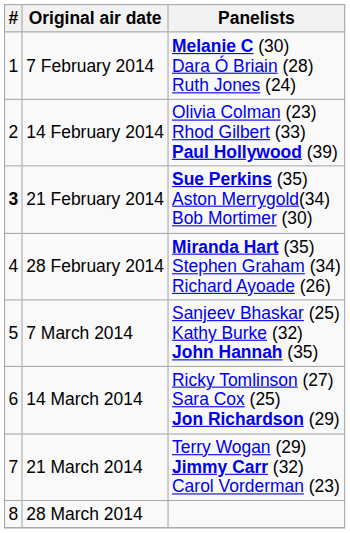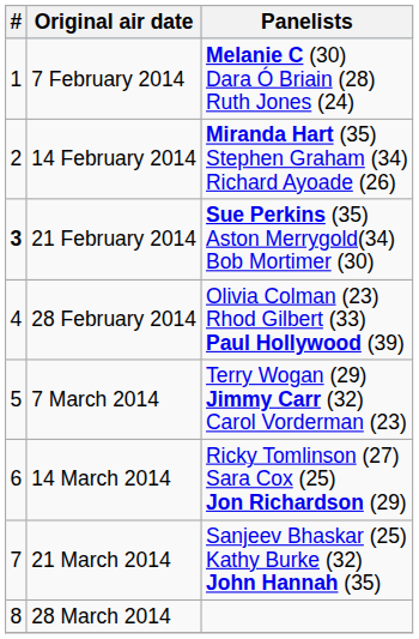 <table class="wikitable">
 <tr style="background:#b0c4de; text-align:center;">
 <th>#</th>
 <th>Original air date</th>
 <th>Panelists</th>
 </tr>
 <tr>
 <td>1</td>
 <td>7 February 2014</td>
 <td><strong><a href='#'>Melanie C</a></strong> (30)<br><a href='#'>Dara Ó Briain</a> (28)<br><a href='#'>Ruth Jones</a> (24)</td>
 </tr>
 <tr>
 <td>2</td>
 <td>14 February 2014</td>
-<td><a href='#'>Olivia Colman</a> (23)<br><a href='#'>Rhod Gilbert</a> (33)<br><strong><a href='#'>Paul Hollywood</a></strong> (39)</td>
+<td><strong><a href='#'>Miranda Hart</a></strong> (35)<br><a href='#'>Stephen Graham</a> (34)<br><a href='#'>Richard Ayoade</a> (26)</td>
 </tr>
 <tr>
 <td><strong>3</strong></td>
 <td>21 February 2014</td>
 <td><strong><a href='#'>Sue Perkins</a></strong> (35)<br><a href='#'>Aston Merrygold</a>(34)<br><a href='#'>Bob Mortimer</a>  (30)</td>
 </tr>
 <tr>
 <td>4</td>
 <td>28 February 2014</td>
-<td><strong><a href='#'>Miranda Hart</a></strong> (35)<br><a href='#'>Stephen Graham</a> (34)<br><a href='#'>Richard Ayoade</a> (26)</td>
+<td><a href='#'>Olivia Colman</a> (23)<br><a href='#'>Rhod Gilbert</a> (33)<br><strong><a href='#'>Paul Hollywood</a></strong> (39)</td>
 </tr>
 <tr>
 <td>5</td>
 <td>7 March 2014</td>
-<td><a href='#'>Sanjeev Bhaskar</a> (25)<br><a href='#'>Kathy Burke</a> (32)<br><strong><a href='#'>John Hannah</a></strong> (35)</td>
+<td><a href='#'>Terry Wogan</a> (29)<br><strong><a href='#'>Jimmy Carr</a></strong> (32)<br><a href='#'>Carol Vorderman</a> (23)</td>
 </tr>
 <tr>
 <td>6</td>
 <td>14 March 2014</td>
 <td><a href='#'>Ricky Tomlinson</a> (27)<br><a href='#'>Sara Cox</a> (25)<br><strong><a href='#'>Jon Richardson</a></strong> (29)</td>
 </tr>
 <tr>
 <td>7</td>
 <td>21 March 2014</td>
-<td><a href='#'>Terry Wogan</a> (29)<br><strong><a href='#'>Jimmy Carr</a></strong> (32)<br><a href='#'>Carol Vorderman</a> (23)</td>
+<td><a href='#'>Sanjeev Bhaskar</a> (25)<br><a href='#'>Kathy Burke</a> (32)<br><strong><a href='#'>John Hannah</a></strong> (35)</td>
 </tr>
 <tr>
 <td>8</td>
 <td>28 March 2014</td>
 <td></td>
 </tr>
 <tr>
 </tr>
 </table>
